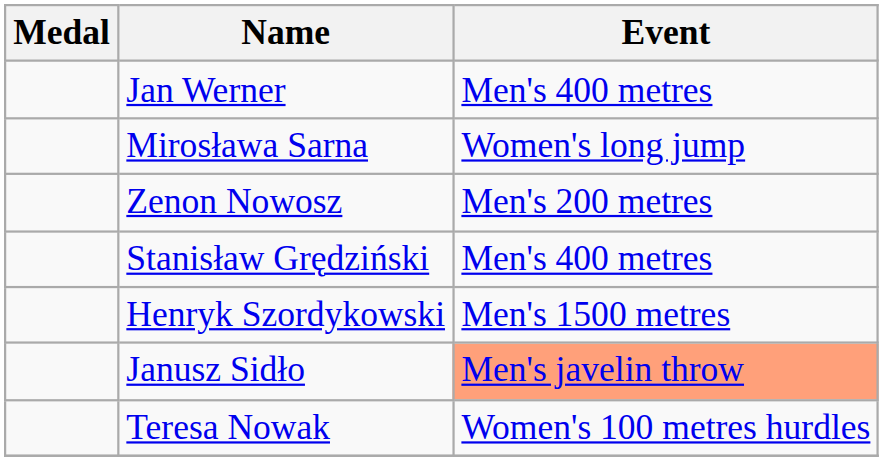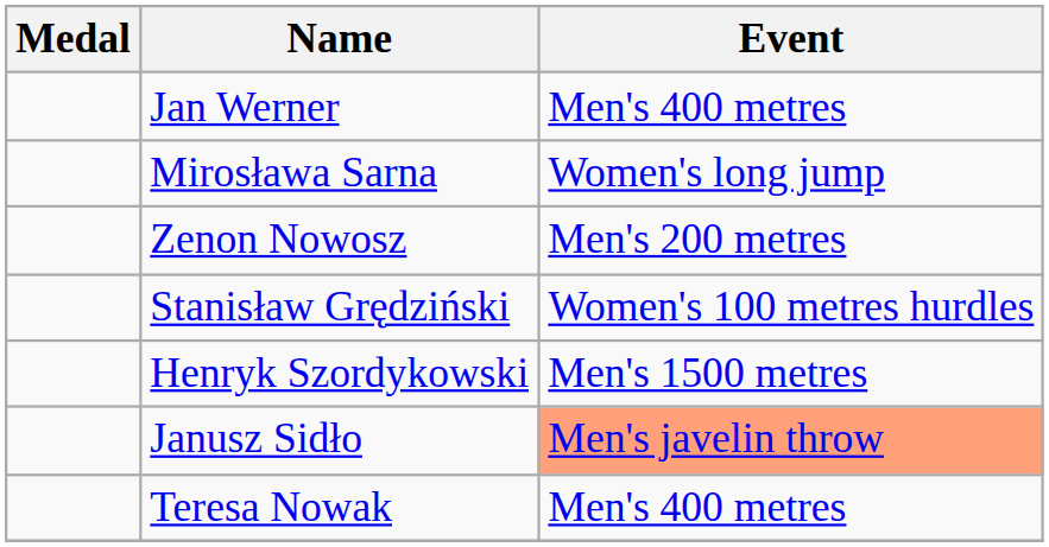 <table class="wikitable sortable" style="font-size:100%">
 <tr>
 <th>Medal</th>
 <th>Name</th>
 <th>Event</th>
 </tr>
 <tr>
 <td></td>
 <td><a href='#'>Jan Werner</a></td>
 <td><a href='#'>Men's 400 metres</a></td>
 </tr>
 <tr>
 <td></td>
 <td><a href='#'>Mirosława Sarna</a></td>
 <td><a href='#'>Women's long jump</a></td>
 </tr>
 <tr>
 <td></td>
 <td><a href='#'>Zenon Nowosz</a></td>
 <td><a href='#'>Men's 200 metres</a></td>
 </tr>
 <tr>
 <td></td>
 <td><a href='#'>Stanisław Grędziński</a></td>
-<td><a href='#'>Men's 400 metres</a></td>
+<td><a href='#'>Women's 100 metres hurdles</a></td>
 </tr>
 <tr>
 <td></td>
 <td><a href='#'>Henryk Szordykowski</a></td>
 <td><a href='#'>Men's 1500 metres</a></td>
 </tr>
 <tr>
 <td></td>
 <td><a href='#'>Janusz Sidło</a></td>
 <td style="background: lightsalmon;"><a href='#'>Men's javelin throw</a></td>
 </tr>
 <tr>
 <td></td>
 <td><a href='#'>Teresa Nowak</a></td>
-<td><a href='#'>Women's 100 metres hurdles</a></td>
+<td><a href='#'>Men's 400 metres</a></td>
 </tr>
 <tr>
 </tr>
 </table>
